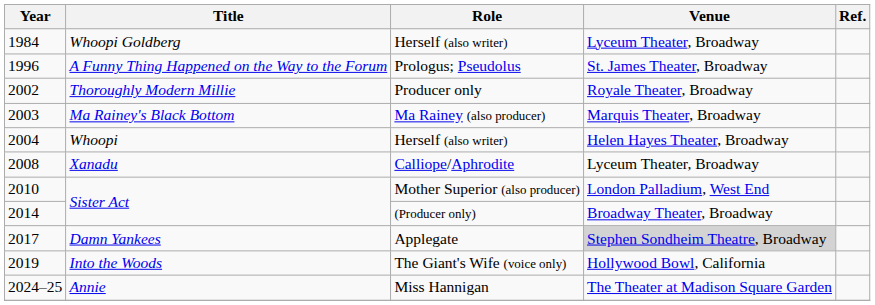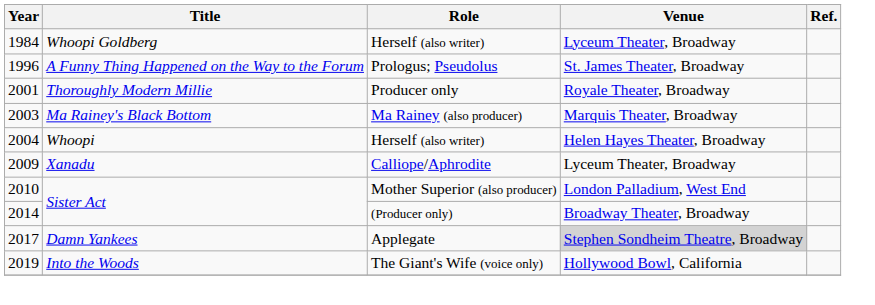 <table class="wikitable sortable">
 <tr>
 <th>Year</th>
 <th>Title</th>
 <th>Role</th>
 <th>Venue</th>
 <th class=unsortable>Ref.</th>
 </tr>
 <tr>
 <td>1984</td>
 <td><em>Whoopi Goldberg</em></td>
 <td>Herself <small> (also writer) </small></td>
 <td><a href='#'>Lyceum Theater</a>, Broadway</td>
 <td></td>
 </tr>
 <tr>
 <td>1996</td>
 <td><em><a href='#'>A Funny Thing Happened on the Way to the Forum</a></em></td>
 <td>Prologus; <a href='#'>Pseudolus</a></td>
 <td><a href='#'>St. James Theater</a>, Broadway</td>
 <td></td>
 </tr>
 <tr>
-<td>2002</td>
+<td>2001</td>
 <td><em><a href='#'>Thoroughly Modern Millie</a></em></td>
 <td>Producer only</td>
 <td><a href='#'>Royale Theater</a>, Broadway</td>
 <td></td>
 </tr>
 <tr>
 <td>2003</td>
 <td><em><a href='#'>Ma Rainey's Black Bottom</a></em></td>
 <td><a href='#'>Ma Rainey</a> <small> (also producer) </small></td>
 <td><a href='#'>Marquis Theater</a>, Broadway</td>
 <td></td>
 </tr>
 <tr>
 <td>2004</td>
 <td><em>Whoopi</em></td>
 <td>Herself <small> (also writer) </small></td>
 <td><a href='#'>Helen Hayes Theater</a>, Broadway</td>
 <td></td>
 </tr>
 <tr>
-<td>2008</td>
+<td>2009</td>
 <td><em><a href='#'>Xanadu</a></em></td>
 <td><a href='#'>Calliope</a>/<a href='#'>Aphrodite</a></td>
 <td>Lyceum Theater, Broadway</td>
 <td></td>
 </tr>
 <tr>
 <td>2010</td>
 <td rowspan=2><em><a href='#'>Sister Act</a></em></td>
 <td>Mother Superior <small> (also producer) </small></td>
 <td><a href='#'>London Palladium</a>, <a href='#'>West End</a></td>
 <td></td>
 </tr>
 <tr>
 <td>2014</td>
 <td><small> (Producer only) </small></td>
 <td><a href='#'>Broadway Theater</a>, Broadway</td>
 <td></td>
 </tr>
 <tr>
 <td>2017</td>
 <td><em><a href='#'>Damn Yankees</a></em></td>
 <td>Applegate</td>
 <td style="background: lightgrey;"><a href='#'>Stephen Sondheim Theatre</a>, Broadway</td>
 <td></td>
 </tr>
 <tr>
 <td>2019</td>
 <td><em><a href='#'>Into the Woods</a></em></td>
 <td>The Giant's Wife <small> (voice only) </small></td>
 <td><a href='#'>Hollywood Bowl</a>, California</td>
 <td></td>
 </tr>
 <tr>
-<td>2024–25</td>
-<td><em><a href='#'>Annie</a></em></td>
-<td>Miss Hannigan</td>
-<td><a href='#'>The Theater at Madison Square Garden</a></td>
-<td></td>
-</tr>
-<tr>
 </tr>
 </table>
